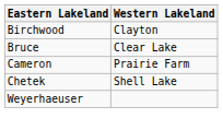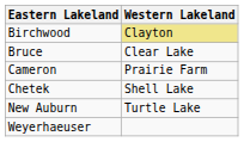 <table class="wikitable">
 <tr>
 <th>Eastern Lakeland</th>
 <th>Western Lakeland</th>
 </tr>
 <tr>
 <td>Birchwood</td>
-<td>Clayton</td>
+<td style="background: khaki;">Clayton</td>
 </tr>
 <tr>
 <td>Bruce</td>
 <td>Clear Lake</td>
 </tr>
 <tr>
 <td>Cameron</td>
 <td>Prairie Farm</td>
 </tr>
 <tr>
 <td>Chetek</td>
 <td>Shell Lake</td>
 </tr>
 <tr>
+<td>New Auburn</td>
+<td>Turtle Lake</td>
+</tr>
+<tr>
 <td>Weyerhaeuser</td>
 <td></td>
 </tr>
 </table>
